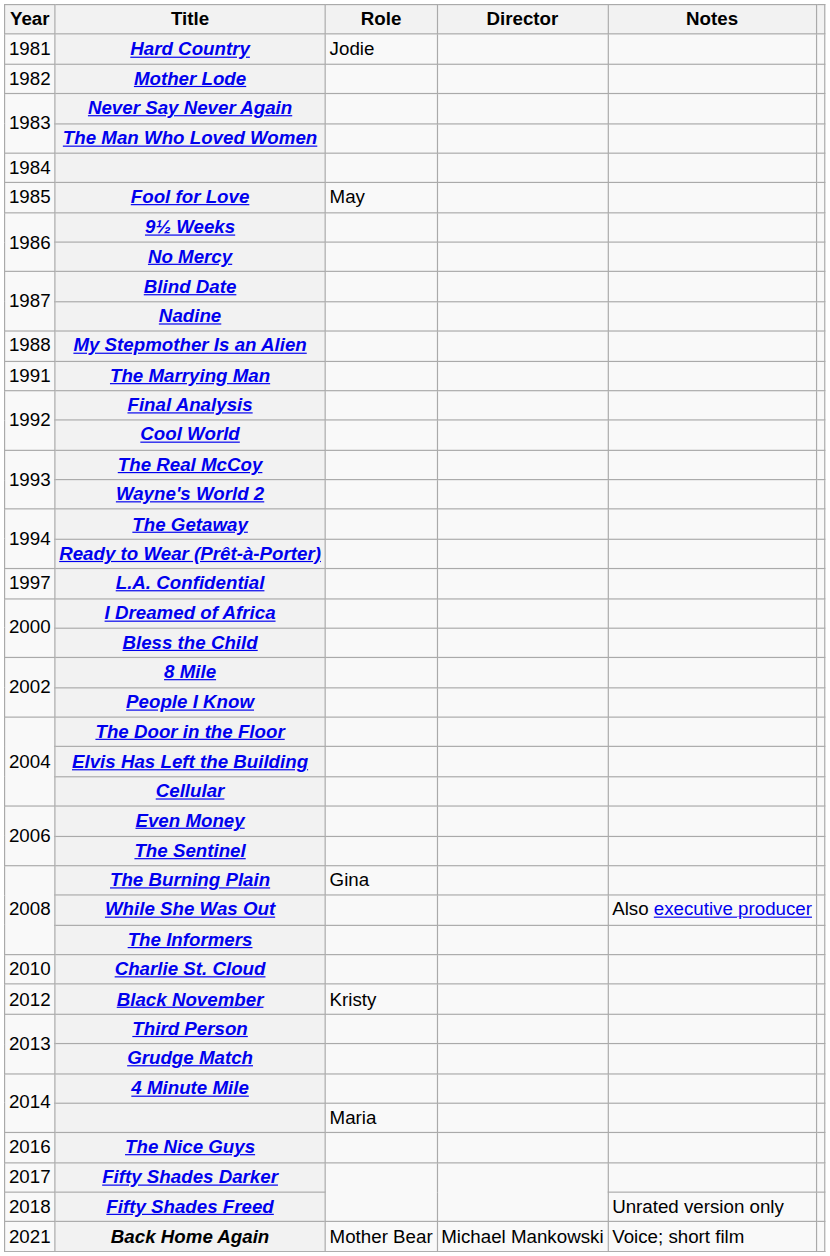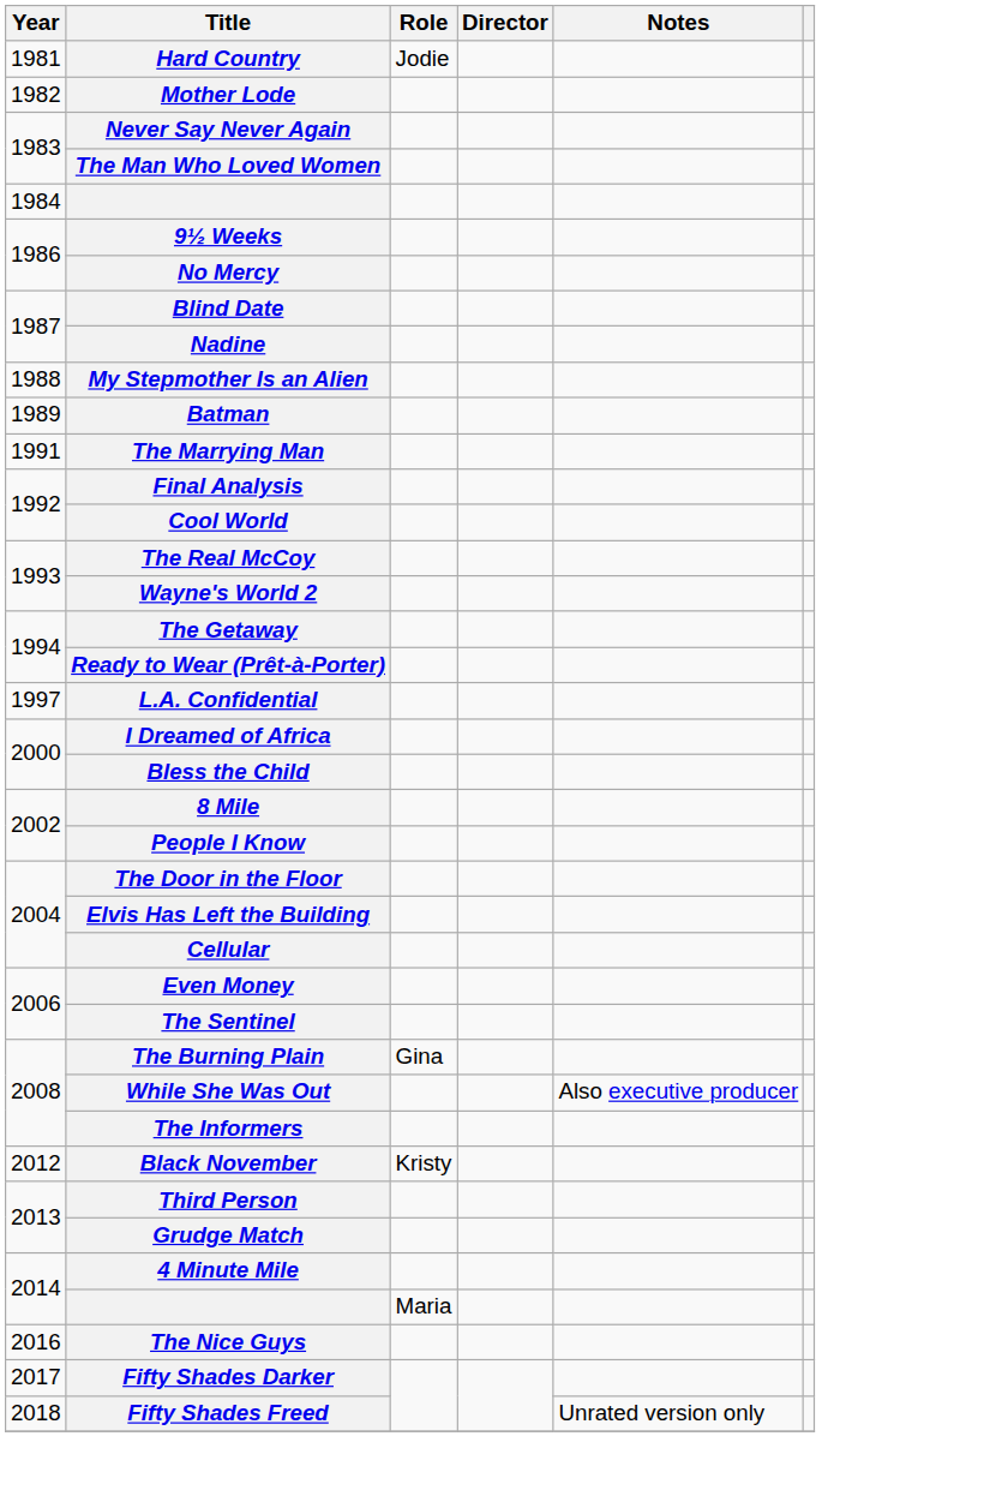 <table class="wikitable sortable plainrowheaders">
 <tr>
 <th scope="col">Year</th>
 <th scope="col">Title</th>
 <th scope="col">Role</th>
 <th scope="col">Director</th>
 <th scope="col" class="unsortable">Notes</th>
 <th scope="col" class="unsortable"></th>
 </tr>
 <tr>
 <td>1981</td>
 <th scope=row><em><a href='#'>Hard Country</a></em></th>
 <td>Jodie</td>
 <td></td>
 <td></td>
 <td style="text-align:center;"></td>
 </tr>
 <tr>
 <td>1982</td>
 <th scope=row><em><a href='#'>Mother Lode</a></em></th>
 <td></td>
 <td></td>
 <td></td>
 <td style="text-align:center;"></td>
 </tr>
 <tr>
 <td rowspan="2">1983</td>
 <th scope=row><em><a href='#'>Never Say Never Again</a></em></th>
 <td></td>
 <td></td>
 <td></td>
 <td style="text-align:center;"></td>
 </tr>
 <tr>
 <th scope=row><em><a href='#'>The Man Who Loved Women</a></em></th>
 <td></td>
 <td></td>
 <td></td>
 <td style="text-align:center;"></td>
 </tr>
 <tr>
 <td>1984</td>
 <th scope=row><em></em></th>
 <td></td>
 <td></td>
 <td></td>
 <td style="text-align:center;"></td>
 </tr>
 <tr>
-<td>1985</td>
-<th scope=row><em><a href='#'>Fool for Love</a></em></th>
-<td>May</td>
-<td></td>
-<td></td>
-<td style="text-align:center;"></td>
-</tr>
-<tr>
 <td rowspan="2">1986</td>
 <th scope=row><em><a href='#'>9½ Weeks</a></em></th>
 <td></td>
 <td></td>
 <td></td>
 <td style="text-align:center;"></td>
 </tr>
 <tr>
 <th scope=row><em><a href='#'>No Mercy</a></em></th>
 <td></td>
 <td></td>
 <td></td>
 <td style="text-align:center;"></td>
 </tr>
 <tr>
 <td rowspan="2">1987</td>
 <th scope=row><em><a href='#'>Blind Date</a></em></th>
 <td></td>
 <td></td>
 <td></td>
 <td style="text-align:center;"></td>
 </tr>
 <tr>
 <th scope=row><em><a href='#'>Nadine</a></em></th>
 <td></td>
 <td></td>
 <td></td>
 <td style="text-align:center;"></td>
 </tr>
 <tr>
 <td>1988</td>
 <th scope=row><em><a href='#'>My Stepmother Is an Alien</a></em></th>
+<td></td>
+<td></td>
+<td></td>
+<td style="text-align:center;"></td>
+</tr>
+<tr>
+<td>1989</td>
+<th scope=row><em><a href='#'>Batman</a></em></th>
 <td></td>
 <td></td>
 <td></td>
 <td style="text-align:center;"></td>
 </tr>
 <tr>
 <td>1991</td>
 <th scope=row><em><a href='#'>The Marrying Man</a></em></th>
 <td></td>
 <td></td>
 <td></td>
 <td style="text-align:center;"></td>
 </tr>
 <tr>
 <td rowspan="2">1992</td>
 <th scope=row><em><a href='#'>Final Analysis</a></em></th>
 <td></td>
 <td></td>
 <td></td>
 <td style="text-align:center;"></td>
 </tr>
 <tr>
 <th scope=row><em><a href='#'>Cool World</a></em></th>
 <td></td>
 <td></td>
 <td></td>
 <td style="text-align:center;"></td>
 </tr>
 <tr>
 <td rowspan="2">1993</td>
 <th scope=row><em><a href='#'>The Real McCoy</a></em></th>
 <td></td>
 <td></td>
 <td></td>
 <td style="text-align:center;"></td>
 </tr>
 <tr>
 <th scope=row><em><a href='#'>Wayne's World 2</a></em></th>
 <td></td>
 <td></td>
 <td></td>
 <td style="text-align:center;"></td>
 </tr>
 <tr>
 <td rowspan="2">1994</td>
 <th scope=row><em><a href='#'>The Getaway</a></em></th>
 <td></td>
 <td></td>
 <td></td>
 <td style="text-align:center;"></td>
 </tr>
 <tr>
 <th scope=row><em><a href='#'>Ready to Wear (Prêt-à-Porter)</a></em></th>
 <td></td>
 <td></td>
 <td></td>
 <td style="text-align:center;"></td>
 </tr>
 <tr>
 <td>1997</td>
 <th scope=row><em><a href='#'>L.A. Confidential</a></em></th>
 <td></td>
 <td></td>
 <td></td>
 <td style="text-align:center;"></td>
 </tr>
 <tr>
 <td rowspan="2">2000</td>
 <th scope=row><em><a href='#'>I Dreamed of Africa</a></em></th>
 <td></td>
 <td></td>
 <td></td>
 <td style="text-align:center;"></td>
 </tr>
 <tr>
 <th scope=row><em><a href='#'>Bless the Child</a></em></th>
 <td></td>
 <td></td>
 <td></td>
 <td style="text-align:center;"></td>
 </tr>
 <tr>
 <td rowspan="2">2002</td>
 <th scope=row><em><a href='#'>8 Mile</a></em></th>
 <td></td>
 <td></td>
 <td></td>
 <td style="text-align:center;"></td>
 </tr>
 <tr>
 <th scope=row><em><a href='#'>People I Know</a></em></th>
 <td></td>
 <td></td>
 <td></td>
 <td style="text-align:center;"></td>
 </tr>
 <tr>
 <td rowspan="3">2004</td>
 <th scope=row><em><a href='#'>The Door in the Floor</a></em></th>
 <td></td>
 <td></td>
 <td></td>
 <td style="text-align:center;"></td>
 </tr>
 <tr>
 <th scope=row><em><a href='#'>Elvis Has Left the Building</a></em></th>
 <td></td>
 <td></td>
 <td></td>
 <td style="text-align:center;"></td>
 </tr>
 <tr>
 <th scope=row><em><a href='#'>Cellular</a></em></th>
 <td></td>
 <td></td>
 <td></td>
 <td style="text-align:center;"></td>
 </tr>
 <tr>
 <td rowspan="2">2006</td>
 <th scope=row><em><a href='#'>Even Money</a></em></th>
 <td></td>
 <td></td>
 <td></td>
 <td style="text-align:center;"></td>
 </tr>
 <tr>
 <th scope=row><em><a href='#'>The Sentinel</a></em></th>
 <td></td>
 <td></td>
 <td></td>
 <td style="text-align:center;"></td>
 </tr>
 <tr>
 <td rowspan="3">2008</td>
 <th scope=row><em><a href='#'>The Burning Plain</a></em></th>
 <td>Gina</td>
 <td></td>
 <td></td>
 <td style="text-align:center;"></td>
 </tr>
 <tr>
 <th scope=row><em><a href='#'>While She Was Out</a></em></th>
 <td></td>
 <td></td>
 <td>Also <a href='#'>executive producer</a></td>
 <td style="text-align:center;"></td>
 </tr>
 <tr>
 <th scope=row><em><a href='#'>The Informers</a></em></th>
 <td></td>
 <td></td>
 <td></td>
 <td style="text-align:center;"></td>
 </tr>
 <tr>
-<td>2010</td>
-<th scope=row><em><a href='#'>Charlie St. Cloud</a></em></th>
-<td></td>
-<td></td>
-<td></td>
-<td style="text-align:center;"></td>
-</tr>
-<tr>
 <td>2012</td>
 <th scope=row><em><a href='#'>Black November</a></em></th>
 <td>Kristy</td>
 <td></td>
 <td></td>
 <td style="text-align:center;"></td>
 </tr>
 <tr>
 <td rowspan="2">2013</td>
 <th scope=row><em><a href='#'>Third Person</a></em></th>
 <td></td>
 <td></td>
 <td></td>
 <td style="text-align:center;"></td>
 </tr>
 <tr>
 <th scope=row><em><a href='#'>Grudge Match</a></em></th>
 <td></td>
 <td></td>
 <td></td>
 <td style="text-align:center;"></td>
 </tr>
 <tr>
 <td rowspan="2">2014</td>
 <th scope=row><em><a href='#'>4 Minute Mile</a></em></th>
 <td></td>
 <td></td>
 <td></td>
 <td style="text-align:center;"></td>
 </tr>
 <tr>
 <th scope=row><em></em></th>
 <td>Maria</td>
 <td></td>
 <td></td>
 <td style="text-align:center;"></td>
 </tr>
 <tr>
 <td>2016</td>
 <th scope=row><em><a href='#'>The Nice Guys</a></em></th>
 <td></td>
 <td></td>
 <td></td>
 <td style="text-align:center;"></td>
 </tr>
 <tr>
 <td>2017</td>
 <th scope=row><em><a href='#'>Fifty Shades Darker</a></em></th>
 <td rowspan="2"></td>
 <td rowspan="2"></td>
 <td></td>
 <td style="text-align:center;"></td>
 </tr>
 <tr>
 <td>2018</td>
 <th scope="row"><em><a href='#'>Fifty Shades Freed</a></em></th>
 <td>Unrated version only</td>
 <td style="text-align:center;"></td>
 </tr>
 <tr>
-<td>2021</td>
-<th scope="row"><em>Back Home Again</em></th>
-<td>Mother Bear</td>
-<td>Michael Mankowski</td>
-<td>Voice; short film</td>
-<td style="text-align:center;"></td>
-</tr>
-<tr>
 </tr>
 </table>
